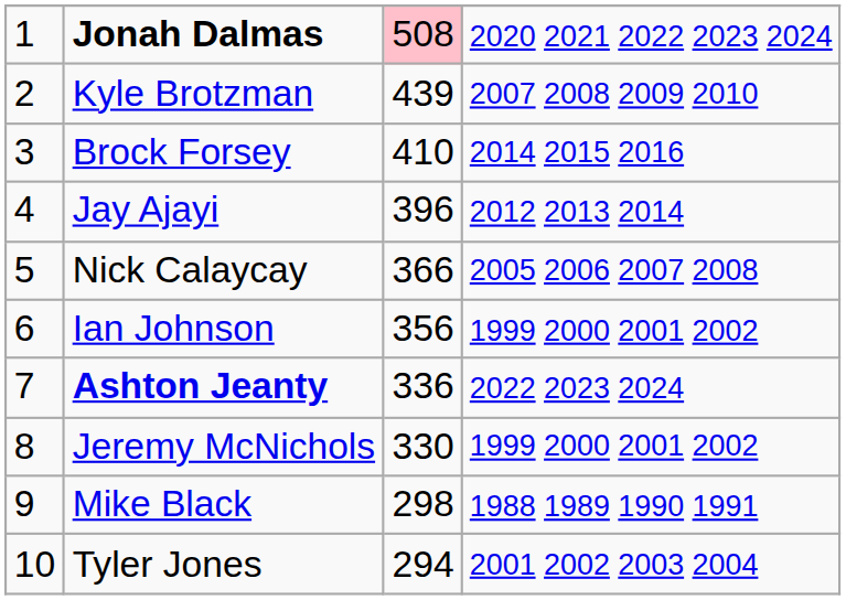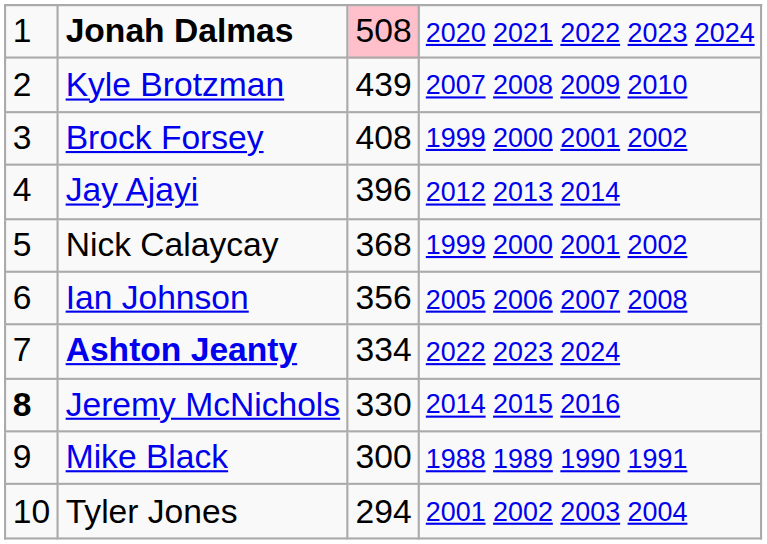 <table class="wikitable">
 <tr>
 </tr>
 <tr>
 <td>1</td>
 <td><strong>Jonah Dalmas</strong></td>
 <td style="background: pink;"><abbr>508</abbr></td>
 <td style="font-size:80%;"><a href='#'>2020</a> <a href='#'>2021</a> <a href='#'>2022</a> <a href='#'>2023</a> <a href='#'>2024</a></td>
 </tr>
 <tr>
 <td>2</td>
 <td><a href='#'>Kyle Brotzman</a></td>
 <td><abbr>439</abbr></td>
 <td style="font-size:80%;"><a href='#'>2007</a> <a href='#'>2008</a> <a href='#'>2009</a> <a href='#'>2010</a></td>
 </tr>
 <tr>
 <td>3</td>
 <td><a href='#'>Brock Forsey</a></td>
-<td><abbr>410</abbr></td>
-<td style="font-size:80%;"><a href='#'>2014</a> <a href='#'>2015</a> <a href='#'>2016</a></td>
+<td><abbr>408</abbr></td>
+<td style="font-size:80%;"><a href='#'>1999</a> <a href='#'>2000</a> <a href='#'>2001</a> <a href='#'>2002</a></td>
 </tr>
 <tr>
 <td>4</td>
 <td><a href='#'>Jay Ajayi</a></td>
 <td><abbr>396</abbr></td>
 <td style="font-size:80%;"><a href='#'>2012</a> <a href='#'>2013</a> <a href='#'>2014</a></td>
 </tr>
 <tr>
 <td>5</td>
 <td>Nick Calaycay</td>
-<td><abbr>366</abbr></td>
-<td style="font-size:80%;"><a href='#'>2005</a> <a href='#'>2006</a> <a href='#'>2007</a> <a href='#'>2008</a></td>
+<td><abbr>368</abbr></td>
+<td style="font-size:80%;"><a href='#'>1999</a> <a href='#'>2000</a> <a href='#'>2001</a> <a href='#'>2002</a></td>
 </tr>
 <tr>
 <td>6</td>
 <td><a href='#'>Ian Johnson</a></td>
 <td><abbr>356</abbr></td>
-<td style="font-size:80%;"><a href='#'>1999</a> <a href='#'>2000</a> <a href='#'>2001</a> <a href='#'>2002</a></td>
+<td style="font-size:80%;"><a href='#'>2005</a> <a href='#'>2006</a> <a href='#'>2007</a> <a href='#'>2008</a></td>
 </tr>
 <tr>
 <td>7</td>
 <td><strong><a href='#'>Ashton Jeanty</a></strong></td>
-<td><abbr>336</abbr></td>
+<td><abbr>334</abbr></td>
 <td style="font-size:80%;"><a href='#'>2022</a> <a href='#'>2023</a> <a href='#'>2024</a></td>
 </tr>
 <tr>
-<td>8</td>
+<td><strong>8</strong></td>
 <td><a href='#'>Jeremy McNichols</a></td>
 <td><abbr>330</abbr></td>
-<td style="font-size:80%;"><a href='#'>1999</a> <a href='#'>2000</a> <a href='#'>2001</a> <a href='#'>2002</a></td>
+<td style="font-size:80%;"><a href='#'>2014</a> <a href='#'>2015</a> <a href='#'>2016</a></td>
 </tr>
 <tr>
 <td>9</td>
 <td><a href='#'>Mike Black</a></td>
-<td><abbr>298</abbr></td>
+<td><abbr>300</abbr></td>
 <td style="font-size:80%;"><a href='#'>1988</a> <a href='#'>1989</a> <a href='#'>1990</a> <a href='#'>1991</a></td>
 </tr>
 <tr>
 <td>10</td>
 <td>Tyler Jones</td>
 <td><abbr>294</abbr></td>
 <td style="font-size:80%;"><a href='#'>2001</a> <a href='#'>2002</a> <a href='#'>2003</a> <a href='#'>2004</a></td>
 </tr>
 </table>
